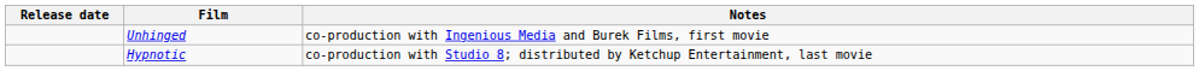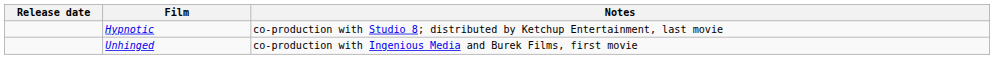 <table class="wikitable sortable" style="width:100%;">
 <tr>
 <th style="width:10%;">Release date</th>
 <th style="width:15%;">Film</th>
 <th style="width:75%;">Notes</th>
 </tr>
 <tr>
 <td style="text-align:right;"></td>
+<td><em><a href='#'>Hypnotic</a></em></td>
+<td>co-production with <a href='#'>Studio 8</a>; distributed by Ketchup Entertainment, last movie</td>
+</tr>
+<tr>
+<td style="text-align:right;"></td>
 <td><em><a href='#'>Unhinged</a></em></td>
 <td>co-production with <a href='#'>Ingenious Media</a> and Burek Films, first movie</td>
 </tr>
-<tr>
-<td style="text-align:right;"></td>
-<td><em><a href='#'>Hypnotic</a></em></td>
-<td>co-production with <a href='#'>Studio 8</a>; distributed by Ketchup Entertainment, last movie</td>
-</tr>
 </table>
